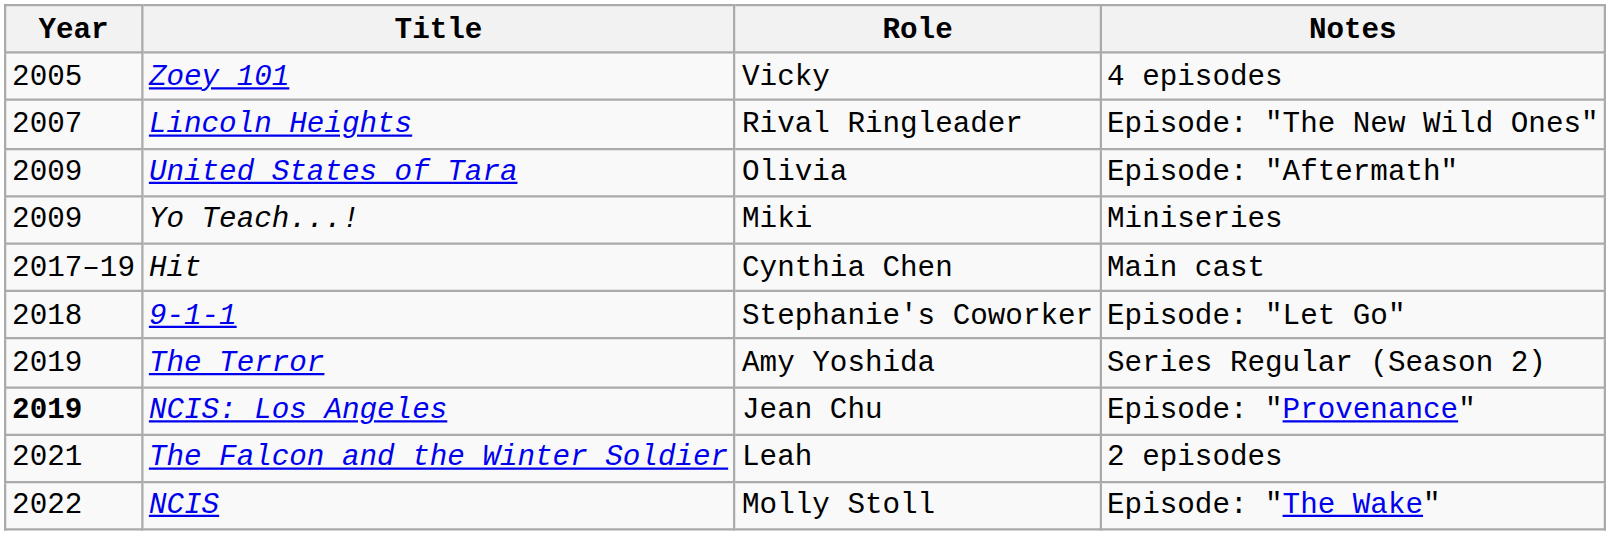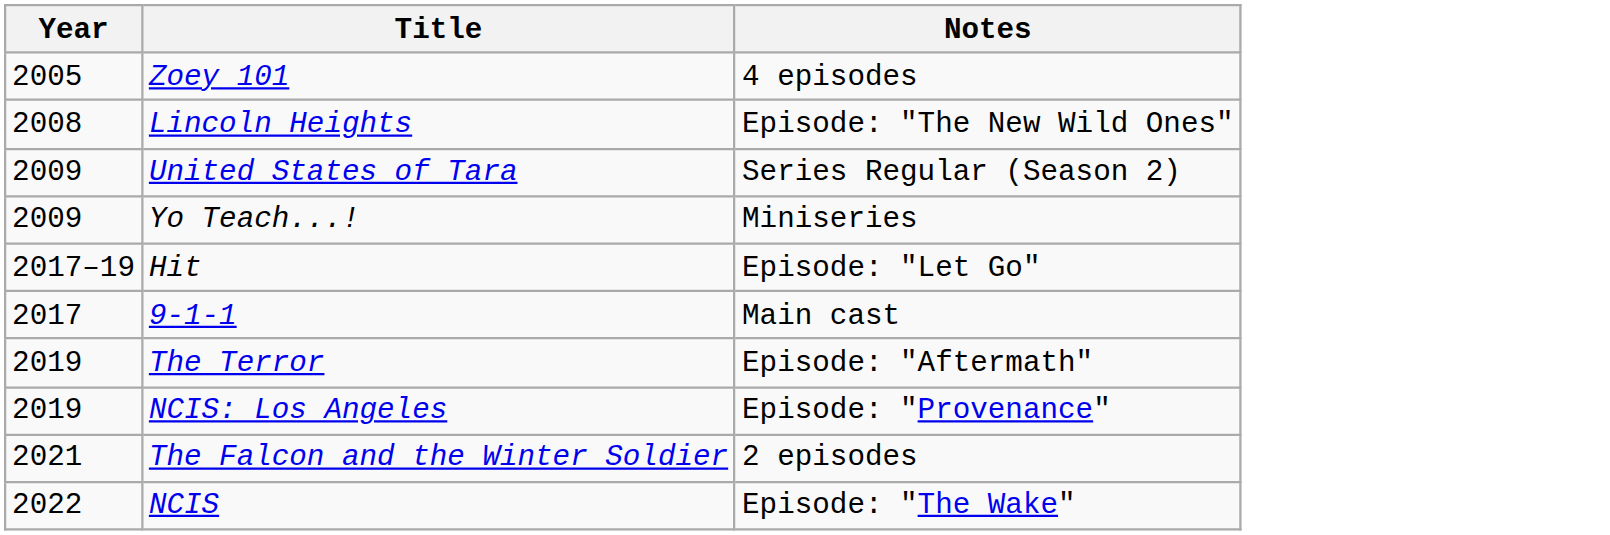 <table class="wikitable">
 <tr>
 <th>Year</th>
 <th>Title</th>
-<th>Role</th>
 <th>Notes</th>
 </tr>
 <tr>
 <td>2005</td>
 <td><em><a href='#'>Zoey 101</a></em></td>
-<td>Vicky</td>
 <td>4 episodes</td>
 </tr>
 <tr>
-<td>2007</td>
+<td>2008</td>
 <td><em><a href='#'>Lincoln Heights</a></em></td>
-<td>Rival Ringleader</td>
 <td>Episode: "The New Wild Ones"</td>
 </tr>
 <tr>
 <td>2009</td>
 <td><em><a href='#'>United States of Tara</a></em></td>
-<td>Olivia</td>
-<td>Episode: "Aftermath"</td>
+<td>Series Regular (Season 2)</td>
 </tr>
 <tr>
 <td>2009</td>
 <td><em>Yo Teach...!</em></td>
-<td>Miki</td>
 <td>Miniseries</td>
 </tr>
 <tr>
 <td>2017–19</td>
 <td><em>Hit</em></td>
-<td>Cynthia Chen</td>
-<td>Main cast</td>
+<td>Episode: "Let Go"</td>
 </tr>
 <tr>
-<td>2018</td>
+<td>2017</td>
 <td><em><a href='#'>9-1-1</a></em></td>
-<td>Stephanie's Coworker</td>
-<td>Episode: "Let Go"</td>
+<td>Main cast</td>
 </tr>
 <tr>
 <td>2019</td>
 <td><em><a href='#'>The Terror</a></em></td>
-<td>Amy Yoshida</td>
-<td>Series Regular (Season 2)</td>
+<td>Episode: "Aftermath"</td>
 </tr>
 <tr>
-<td><strong>2019</strong></td>
+<td>2019</td>
 <td><em><a href='#'>NCIS: Los Angeles</a></em></td>
-<td>Jean Chu</td>
 <td>Episode: "<a href='#'>Provenance</a>"</td>
 </tr>
 <tr>
 <td>2021</td>
 <td><em><a href='#'>The Falcon and the Winter Soldier</a></em></td>
-<td>Leah</td>
 <td>2 episodes</td>
 </tr>
 <tr>
 <td>2022</td>
 <td><em><a href='#'>NCIS</a></em></td>
-<td>Molly Stoll</td>
 <td>Episode: "<a href='#'>The Wake</a>"</td>
 </tr>
 </table>
